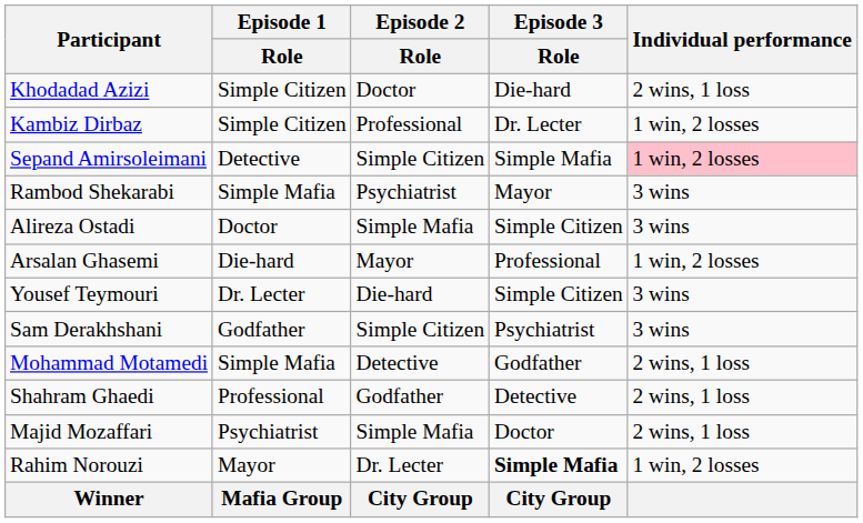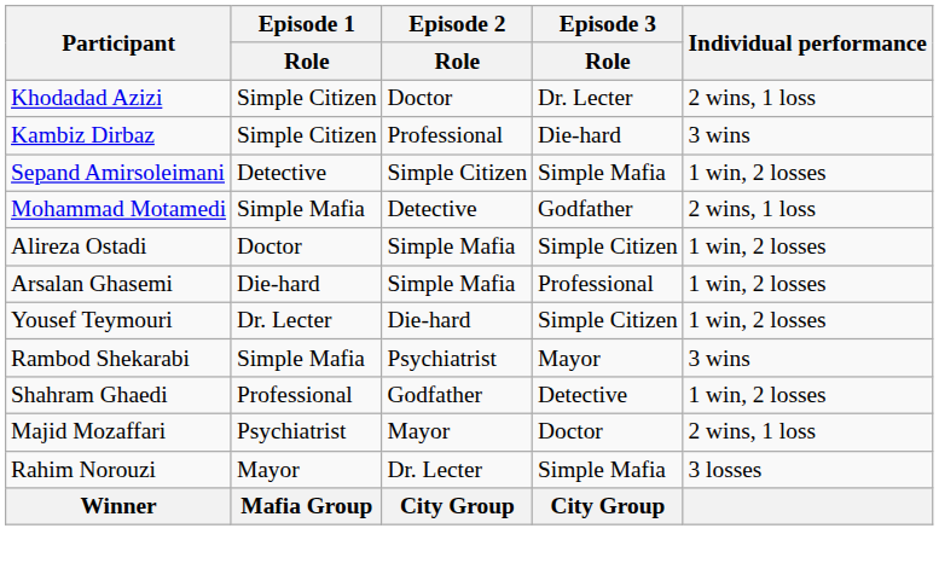 <table class="wikitable">
 <tr>
 <th rowspan="2">Participant</th>
 <th>Episode 1</th>
 <th>Episode 2</th>
 <th>Episode 3</th>
 <th rowspan="2">Individual performance</th>
 </tr>
 <tr>
 <th>Role</th>
 <th>Role</th>
 <th>Role</th>
 </tr>
 <tr>
 <td><a href='#'>Khodadad Azizi</a></td>
 <td>Simple Citizen</td>
 <td>Doctor</td>
-<td>Die-hard</td>
+<td>Dr. Lecter</td>
 <td>2 wins, 1 loss</td>
 </tr>
 <tr>
 <td><a href='#'>Kambiz Dirbaz</a></td>
 <td>Simple Citizen</td>
 <td>Professional</td>
-<td>Dr. Lecter</td>
-<td>1 win, 2 losses</td>
+<td>Die-hard</td>
+<td>3 wins</td>
 </tr>
 <tr>
 <td><a href='#'>Sepand Amirsoleimani</a></td>
 <td>Detective</td>
 <td>Simple Citizen</td>
 <td>Simple Mafia</td>
-<td style="background: pink;">1 win, 2 losses</td>
+<td>1 win, 2 losses</td>
+</tr>
+<tr>
+<td><a href='#'>Mohammad Motamedi</a></td>
+<td>Simple Mafia</td>
+<td>Detective</td>
+<td>Godfather</td>
+<td>2 wins, 1 loss</td>
+</tr>
+<tr>
+<td>Alireza Ostadi</td>
+<td>Doctor</td>
+<td>Simple Mafia</td>
+<td>Simple Citizen</td>
+<td>1 win, 2 losses</td>
+</tr>
+<tr>
+<td>Arsalan Ghasemi</td>
+<td>Die-hard</td>
+<td>Simple Mafia</td>
+<td>Professional</td>
+<td>1 win, 2 losses</td>
+</tr>
+<tr>
+<td>Yousef Teymouri</td>
+<td>Dr. Lecter</td>
+<td>Die-hard</td>
+<td>Simple Citizen</td>
+<td>1 win, 2 losses</td>
 </tr>
 <tr>
 <td>Rambod Shekarabi</td>
 <td>Simple Mafia</td>
 <td>Psychiatrist</td>
 <td>Mayor</td>
 <td>3 wins</td>
 </tr>
 <tr>
-<td>Alireza Ostadi</td>
-<td>Doctor</td>
-<td>Simple Mafia</td>
-<td>Simple Citizen</td>
-<td>3 wins</td>
-</tr>
-<tr>
-<td>Arsalan Ghasemi</td>
-<td>Die-hard</td>
-<td>Mayor</td>
-<td>Professional</td>
-<td>1 win, 2 losses</td>
-</tr>
-<tr>
-<td>Yousef Teymouri</td>
-<td>Dr. Lecter</td>
-<td>Die-hard</td>
-<td>Simple Citizen</td>
-<td>3 wins</td>
-</tr>
-<tr>
-<td>Sam Derakhshani</td>
-<td>Godfather</td>
-<td>Simple Citizen</td>
-<td>Psychiatrist</td>
-<td>3 wins</td>
-</tr>
-<tr>
-<td><a href='#'>Mohammad Motamedi</a></td>
-<td>Simple Mafia</td>
-<td>Detective</td>
-<td>Godfather</td>
-<td>2 wins, 1 loss</td>
-</tr>
-<tr>
 <td>Shahram Ghaedi</td>
 <td>Professional</td>
 <td>Godfather</td>
 <td>Detective</td>
-<td>2 wins, 1 loss</td>
+<td>1 win, 2 losses</td>
 </tr>
 <tr>
 <td>Majid Mozaffari</td>
 <td>Psychiatrist</td>
-<td>Simple Mafia</td>
+<td>Mayor</td>
 <td>Doctor</td>
 <td>2 wins, 1 loss</td>
 </tr>
 <tr>
 <td>Rahim Norouzi</td>
 <td>Mayor</td>
 <td>Dr. Lecter</td>
-<td><strong>Simple Mafia</strong></td>
-<td>1 win, 2 losses</td>
+<td>Simple Mafia</td>
+<td>3 losses</td>
 </tr>
 <tr>
 <th>Winner</th>
 <th>Mafia Group</th>
 <th>City Group</th>
 <th>City Group</th>
 <th></th>
 </tr>
 </table>
